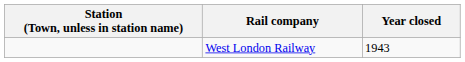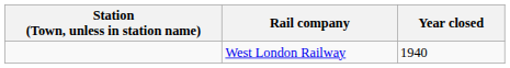 <table class="wikitable sortable">
 <tr>
 <th style="width:250px">Station<br>(Town, unless in station name)</th>
 <th style="width:200px">Rail company</th>
 <th style="width:120px">Year closed</th>
 </tr>
 <tr>
 <td></td>
 <td><a href='#'>West London Railway</a></td>
-<td>1943</td>
+<td>1940</td>
 </tr>
 </table>
